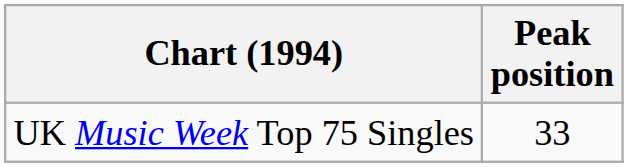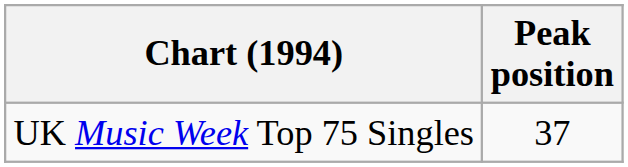 <table class="wikitable">
 <tr>
 <th>Chart (1994)</th>
 <th>Peak<br>position</th>
 </tr>
 <tr>
 <td>UK <em><a href='#'>Music Week</a></em> Top 75 Singles</td>
-<td align="center">33</td>
+<td align="center">37</td>
 </tr>
 </table>
